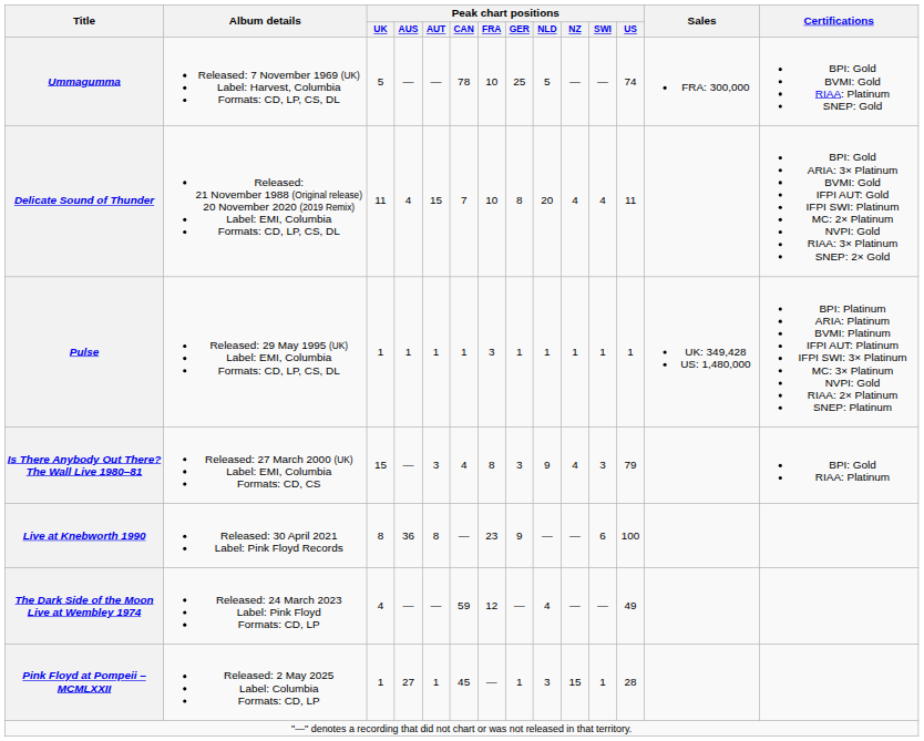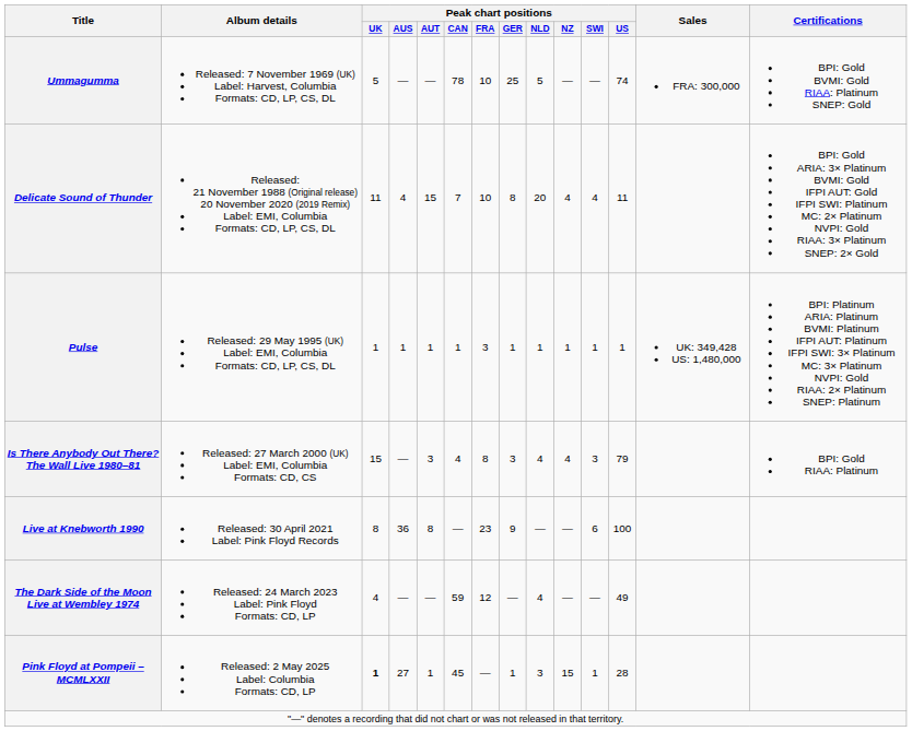 <table class="wikitable plainrowheaders" style="text-align:center;">
 <tr>
 <th scope="col" rowspan="2" style="width:14em;">Title</th>
 <th scope="col" rowspan="2" style="width:18em;">Album details</th>
 <th scope="col" colspan="10">Peak chart positions</th>
 <th scope="col" rowspan="2" style="width:10em;">Sales</th>
 <th scope="col" rowspan="2" style="width:14em;"><a href='#'>Certifications</a></th>
 </tr>
 <tr>
 <th scope="col" style="width:2.5em;font-size:85%;"><a href='#'>UK</a><br></th>
 <th scope="col" style="width:2.5em;font-size:85%;"><a href='#'>AUS</a><br></th>
 <th scope="col" style="width:2.5em;font-size:85%;"><a href='#'>AUT</a><br></th>
 <th scope="col" style="width:2.5em;font-size:85%;"><a href='#'>CAN</a><br></th>
 <th scope="col" style="width:2.5em;font-size:85%;"><a href='#'>FRA</a><br></th>
 <th scope="col" style="width:2.5em;font-size:85%;"><a href='#'>GER</a><br></th>
 <th scope="col" style="width:2.5em;font-size:85%;"><a href='#'>NLD</a><br></th>
 <th scope="col" style="width:2.5em;font-size:85%;"><a href='#'>NZ</a><br></th>
 <th scope="col" style="width:2.5em;font-size:85%;"><a href='#'>SWI</a><br></th>
 <th scope="col" style="width:2.5em;font-size:85%;"><a href='#'>US</a><br></th>
 </tr>
 <tr>
 <th scope="row"><em><a href='#'>Ummagumma</a></em></th>
 <td><br><ul><li>Released: 7 November 1969 <small>(UK)</small></li><li>Label: Harvest, Columbia</li><li>Formats: CD, LP, CS, DL</li></ul></td>
 <td>5</td>
 <td>—</td>
 <td>—</td>
 <td>78</td>
 <td>10</td>
 <td>25</td>
 <td>5</td>
 <td>—</td>
 <td>—</td>
 <td>74</td>
 <td><br><ul><li>FRA: 300,000</li></ul></td>
 <td><br><ul><li>BPI: Gold</li><li>BVMI: Gold</li><li><a href='#'>RIAA</a>: Platinum</li><li>SNEP: Gold</li></ul></td>
 </tr>
 <tr>
 <th scope="row"><em><a href='#'>Delicate Sound of Thunder</a></em></th>
 <td><br><ul><li>Released: <br> 21 November 1988 <small>(Original release)</small> <br> 20 November 2020 <small>(2019 Remix)</small></li><li>Label: EMI, Columbia</li><li>Formats: CD, LP, CS, DL</li></ul></td>
 <td>11</td>
 <td>4</td>
 <td>15</td>
 <td>7</td>
 <td>10</td>
 <td>8</td>
 <td>20</td>
 <td>4</td>
 <td>4</td>
 <td>11</td>
 <td></td>
 <td><br><ul><li>BPI: Gold</li><li>ARIA: 3× Platinum</li><li>BVMI: Gold</li><li>IFPI AUT: Gold</li><li>IFPI SWI: Platinum</li><li>MC: 2× Platinum</li><li>NVPI: Gold</li><li>RIAA: 3× Platinum</li><li>SNEP: 2× Gold</li></ul></td>
 </tr>
 <tr>
 <th scope="row"><em><a href='#'>Pulse</a></em></th>
 <td><br><ul><li>Released: 29 May 1995 <small>(UK)</small></li><li>Label: EMI, Columbia</li><li>Formats: CD, LP, CS, DL</li></ul></td>
 <td>1</td>
 <td>1</td>
 <td>1</td>
 <td>1</td>
 <td>3</td>
 <td>1</td>
 <td>1</td>
 <td>1</td>
 <td>1</td>
 <td>1</td>
 <td><br><ul><li>UK: 349,428</li><li>US: 1,480,000</li></ul></td>
 <td><br><ul><li>BPI: Platinum</li><li>ARIA: Platinum</li><li>BVMI: Platinum</li><li>IFPI AUT: Platinum</li><li>IFPI SWI: 3× Platinum</li><li>MC: 3× Platinum</li><li>NVPI: Gold</li><li>RIAA: 2× Platinum</li><li>SNEP: Platinum</li></ul></td>
 </tr>
 <tr>
 <th scope="row"><em><a href='#'>Is There Anybody Out There? The Wall Live 1980–81</a></em></th>
 <td><br><ul><li>Released: 27 March 2000 <small>(UK)</small></li><li>Label: EMI, Columbia</li><li>Formats: CD, CS</li></ul></td>
 <td>15</td>
 <td>—</td>
 <td>3</td>
 <td>4</td>
 <td>8</td>
 <td>3</td>
-<td>9</td>
+<td>4</td>
 <td>4</td>
 <td>3</td>
 <td>79</td>
 <td></td>
 <td><br><ul><li>BPI: Gold</li><li>RIAA: Platinum</li></ul></td>
 </tr>
 <tr>
 <th scope="row"><em><a href='#'>Live at Knebworth 1990</a></em></th>
 <td><br><ul><li>Released: 30 April 2021</li><li>Label: Pink Floyd Records</li></ul></td>
 <td>8</td>
 <td>36<br></td>
 <td>8</td>
 <td>—</td>
 <td>23<br></td>
 <td>9</td>
 <td>—</td>
 <td>—</td>
 <td>6</td>
 <td>100</td>
 <td></td>
 <td></td>
 </tr>
 <tr>
 <th scope="row"><em><a href='#'>The Dark Side of the Moon Live at Wembley 1974</a></em></th>
 <td><br><ul><li>Released: 24 March 2023</li><li>Label: Pink Floyd</li><li>Formats: CD, LP</li></ul></td>
 <td>4</td>
 <td>—</td>
 <td>—</td>
 <td>59</td>
 <td>12<br></td>
 <td>—</td>
 <td>4</td>
 <td>—</td>
 <td>—</td>
 <td>49</td>
 <td></td>
 <td></td>
 </tr>
 <tr>
 <th scope="row"><em><a href='#'>Pink Floyd at Pompeii – MCMLXXII</a></em></th>
 <td><br><ul><li>Released: 2 May 2025</li><li>Label: Columbia</li><li>Formats: CD, LP</li></ul></td>
-<td>1</td>
+<td><strong>1</strong></td>
 <td>27<br></td>
 <td>1</td>
 <td>45</td>
 <td>—</td>
 <td>1</td>
 <td>3</td>
 <td>15<br></td>
 <td>1</td>
 <td>28</td>
 <td></td>
 <td></td>
 </tr>
 <tr>
 <td colspan="14" style="font-size:90%">"—" denotes a recording that did not chart or was not released in that territory.</td>
 </tr>
 </table>
